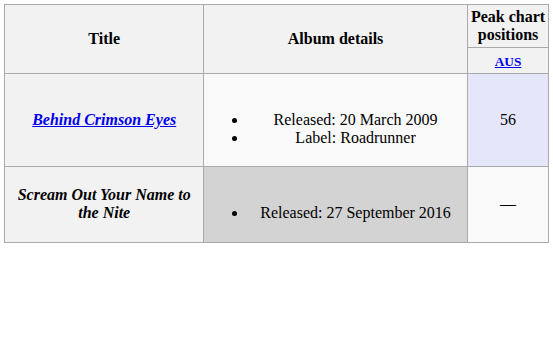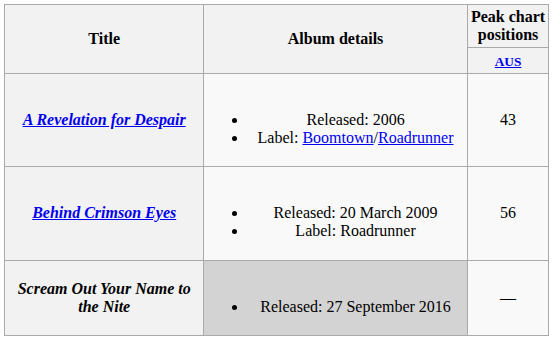 <table class="wikitable plainrowheaders" style="text-align:center;" border="1">
 <tr>
 <th scope="col" rowspan="2" style="width:12em;">Title</th>
 <th scope="col" rowspan="2" style="width:16em;">Album details</th>
 <th scope="col" colspan="1">Peak chart<br>positions</th>
 </tr>
 <tr>
 <th scope="col" style="text-align:center;"><small><a href='#'>AUS</a></small><br></th>
 </tr>
 <tr>
+<th scope="row"><em><a href='#'>A Revelation for Despair</a></em></th>
+<td><br><ul><li>Released: 2006</li><li>Label: <a href='#'>Boomtown</a>/<a href='#'>Roadrunner</a></li></ul></td>
+<td>43</td>
+</tr>
+<tr>
 <th scope="row"><em><a href='#'>Behind Crimson Eyes</a></em></th>
 <td><br><ul><li>Released: 20 March 2009</li><li>Label: Roadrunner</li></ul></td>
-<td style="background: lavender;">56</td>
+<td>56</td>
 </tr>
 <tr>
 <th scope="row"><em>Scream Out Your Name to the Nite</em></th>
 <td style="background: lightgrey;"><br><ul><li>Released: 27 September 2016</li></ul></td>
 <td>—</td>
 </tr>
 </table>
